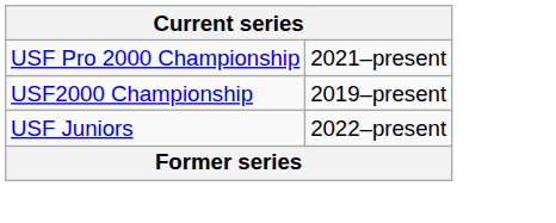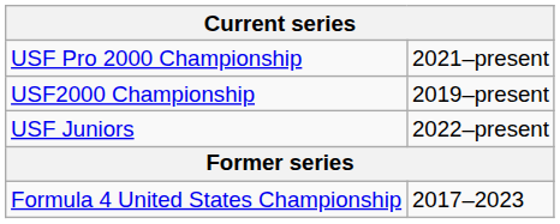 <table class="wikitable" border="1" style="font-size:85%;">
 <tr>
 <th colspan="2">Current series</th>
 </tr>
 <tr>
 <td><a href='#'>USF Pro 2000 Championship</a></td>
 <td>2021–present</td>
 </tr>
 <tr>
 <td><a href='#'>USF2000 Championship</a></td>
 <td>2019–present</td>
 </tr>
 <tr>
 <td><a href='#'>USF Juniors</a></td>
 <td>2022–present</td>
 </tr>
 <tr>
 <th colspan="2">Former series</th>
 </tr>
+<tr>
+<td><a href='#'>Formula 4 United States Championship</a></td>
+<td>2017–2023</td>
+</tr>
 </table>
